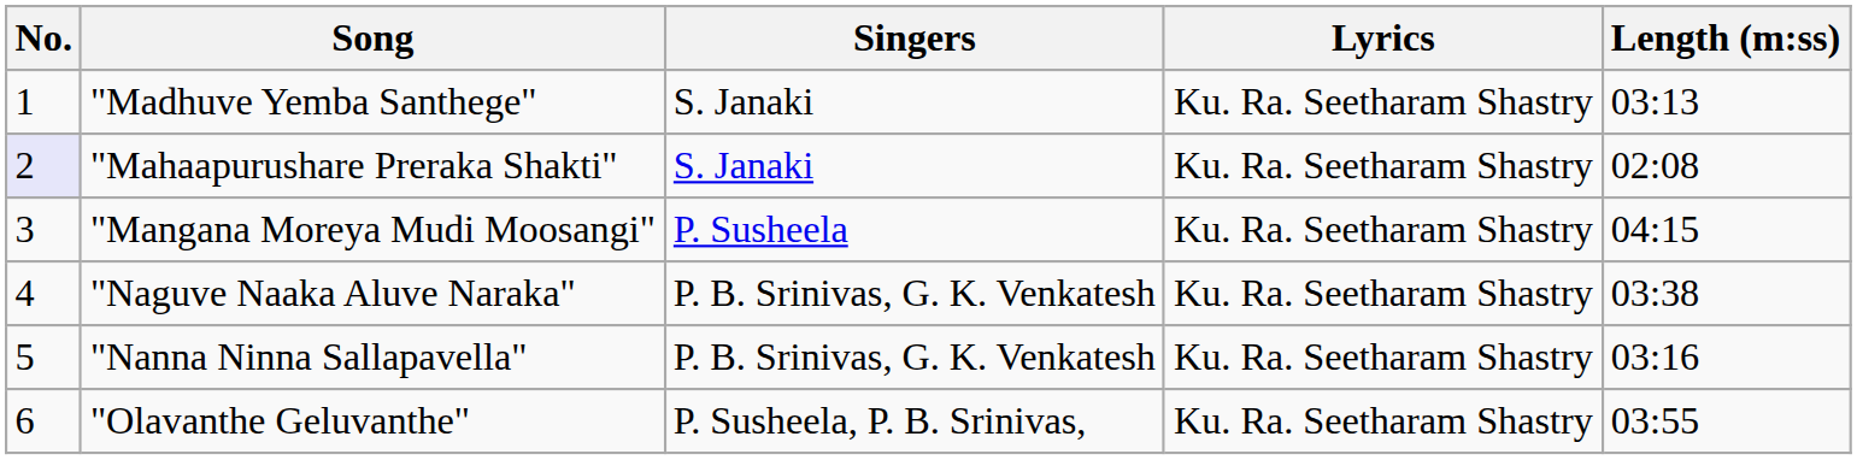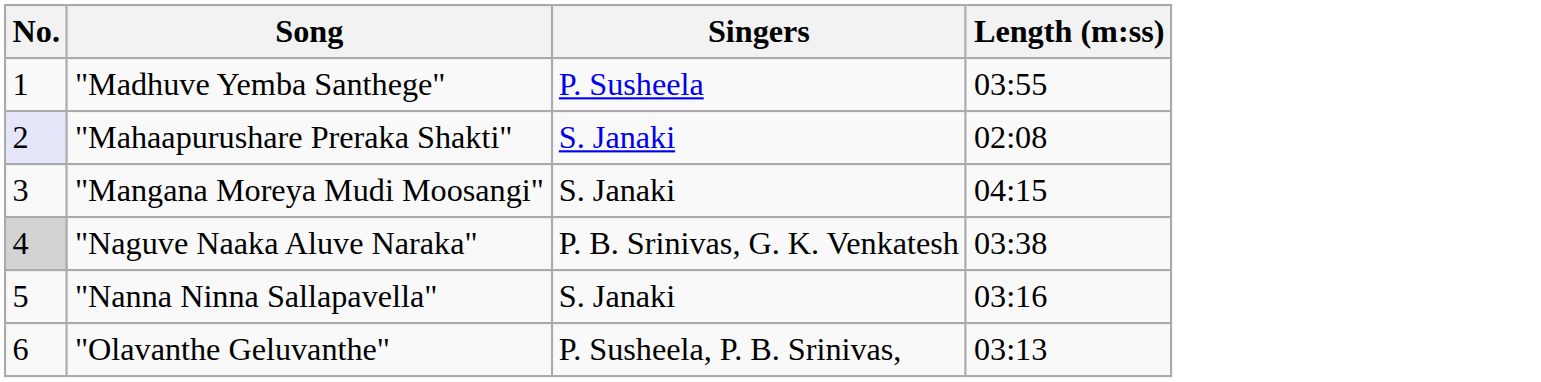 <table class="wikitable" style="font-size:95%;">
 <tr>
 <th>No.</th>
 <th>Song</th>
 <th>Singers</th>
-<th>Lyrics</th>
 <th>Length (m:ss)</th>
 </tr>
 <tr>
 <td>1</td>
 <td>"Madhuve Yemba Santhege"</td>
-<td>S. Janaki</td>
-<td>Ku. Ra. Seetharam Shastry</td>
-<td>03:13</td>
+<td><a href='#'>P. Susheela</a></td>
+<td>03:55</td>
 </tr>
 <tr>
 <td style="background: lavender;">2</td>
 <td>"Mahaapurushare Preraka Shakti"</td>
 <td><a href='#'>S. Janaki</a></td>
-<td>Ku. Ra. Seetharam Shastry</td>
 <td>02:08</td>
 </tr>
 <tr>
 <td>3</td>
 <td>"Mangana Moreya Mudi Moosangi"</td>
-<td><a href='#'>P. Susheela</a></td>
-<td>Ku. Ra. Seetharam Shastry</td>
+<td>S. Janaki</td>
 <td>04:15</td>
 </tr>
 <tr>
-<td>4</td>
+<td style="background: lightgrey;">4</td>
 <td>"Naguve Naaka Aluve Naraka"</td>
 <td>P. B. Srinivas, G. K. Venkatesh</td>
-<td>Ku. Ra. Seetharam Shastry</td>
 <td>03:38</td>
 </tr>
 <tr>
 <td>5</td>
 <td>"Nanna Ninna Sallapavella"</td>
-<td>P. B. Srinivas, G. K. Venkatesh</td>
-<td>Ku. Ra. Seetharam Shastry</td>
+<td>S. Janaki</td>
 <td>03:16</td>
 </tr>
 <tr>
 <td>6</td>
 <td>"Olavanthe Geluvanthe"</td>
 <td>P. Susheela, P. B. Srinivas,</td>
-<td>Ku. Ra. Seetharam Shastry</td>
-<td>03:55</td>
+<td>03:13</td>
 </tr>
 </table>
